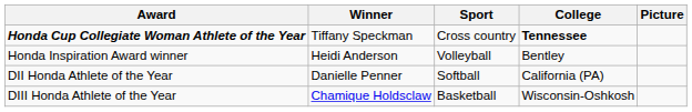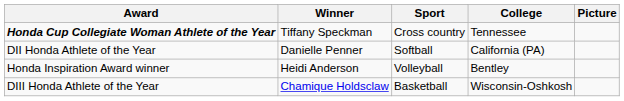 <table class="wikitable">
 <tr>
 <th>Award</th>
 <th>Winner</th>
 <th>Sport</th>
 <th>College</th>
 <th>Picture</th>
 </tr>
 <tr>
 <td><strong><em>Honda Cup<strong> Collegiate Woman Athlete of the Year<em></td>
 <td>Tiffany Speckman</td>
 <td>Cross country</td>
-<td><strong>Tennessee</strong></td>
+<td>Tennessee</td>
+<td></td>
+</tr>
+<tr>
+<td></em>DII Honda Athlete of the Year<em></td>
+<td>Danielle Penner</td>
+<td>Softball</td>
+<td>California (PA)</td>
 <td></td>
 </tr>
 <tr>
 <td></em>Honda Inspiration Award winner<em></td>
 <td>Heidi Anderson</td>
 <td>Volleyball</td>
 <td>Bentley</td>
 <td></td>
 </tr>
 <tr>
-<td></em>DII Honda Athlete of the Year<em></td>
-<td>Danielle Penner</td>
-<td>Softball</td>
-<td>California (PA)</td>
-<td></td>
-</tr>
-<tr>
 <td></em>DIII Honda Athlete of the Year<em></td>
 <td><a href='#'>Chamique Holdsclaw</a></td>
 <td>Basketball</td>
 <td>Wisconsin-Oshkosh</td>
 <td></td>
 </tr>
 </table>
